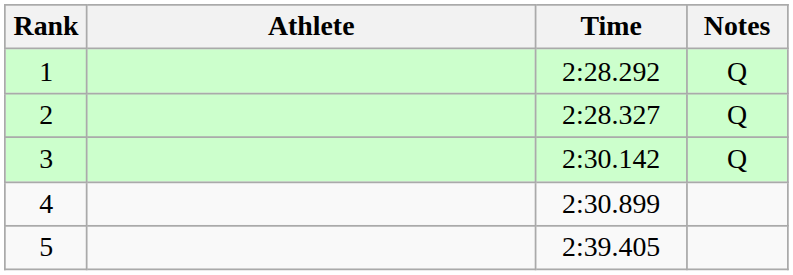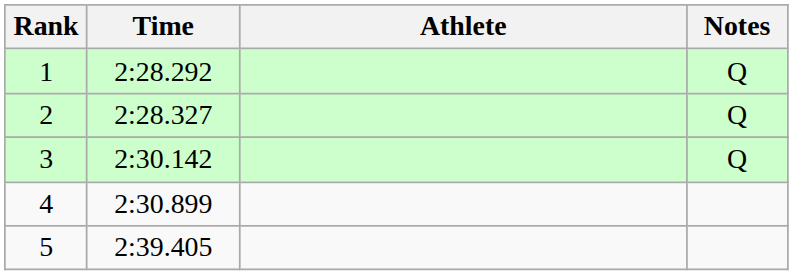 <table class=wikitable style="text-align:center">
 <tr>
 <th width=40>Rank</th>
+<th width=80>Time</th>
 <th width=250>Athlete</th>
-<th width=80>Time</th>
 <th width=50>Notes</th>
 </tr>
 <tr bgcolor="ccffcc">
 <td>1</td>
+<td>2:28.292</td>
 <td align=left></td>
-<td>2:28.292</td>
 <td>Q</td>
 </tr>
 <tr bgcolor="ccffcc">
 <td>2</td>
+<td>2:28.327</td>
 <td align=left></td>
-<td>2:28.327</td>
 <td>Q</td>
 </tr>
 <tr bgcolor="ccffcc">
 <td>3</td>
+<td>2:30.142</td>
 <td align=left></td>
-<td>2:30.142</td>
 <td>Q</td>
 </tr>
 <tr>
 <td>4</td>
+<td>2:30.899</td>
 <td align=left></td>
-<td>2:30.899</td>
 <td></td>
 </tr>
 <tr>
 <td>5</td>
+<td>2:39.405</td>
 <td align=left></td>
-<td>2:39.405</td>
 <td></td>
 </tr>
 </table>
